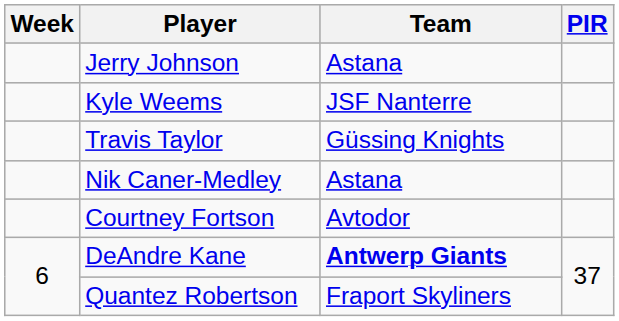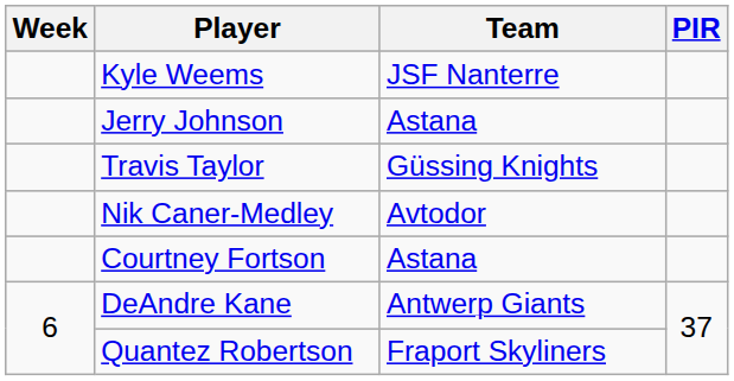 <table class="wikitable sortable">
 <tr>
 <th>Week</th>
 <th width=150>Player</th>
 <th width=150>Team</th>
 <th><a href='#'>PIR</a></th>
 </tr>
 <tr>
 <td></td>
-<td> <a href='#'>Jerry Johnson</a></td>
-<td> <a href='#'>Astana</a></td>
+<td> <a href='#'>Kyle Weems</a></td>
+<td> <a href='#'>JSF Nanterre</a></td>
 <td></td>
 </tr>
 <tr>
 <td></td>
-<td> <a href='#'>Kyle Weems</a></td>
-<td> <a href='#'>JSF Nanterre</a></td>
+<td> <a href='#'>Jerry Johnson</a></td>
+<td> <a href='#'>Astana</a></td>
 <td></td>
 </tr>
 <tr>
 <td></td>
 <td> <a href='#'>Travis Taylor</a></td>
 <td> <a href='#'>Güssing Knights</a></td>
 <td></td>
 </tr>
 <tr>
 <td></td>
 <td> <a href='#'>Nik Caner-Medley</a></td>
-<td> <a href='#'>Astana</a></td>
+<td> <a href='#'>Avtodor</a></td>
 <td></td>
 </tr>
 <tr>
 <td></td>
 <td> <a href='#'>Courtney Fortson</a></td>
-<td> <a href='#'>Avtodor</a></td>
+<td> <a href='#'>Astana</a></td>
 <td></td>
 </tr>
 <tr>
 <td rowspan=2 style="text-align:center;">6</td>
 <td> <a href='#'>DeAndre Kane</a></td>
-<td><strong> <a href='#'>Antwerp Giants</a></strong></td>
+<td> <a href='#'>Antwerp Giants</a></td>
 <td rowspan=2 style="text-align:center;">37</td>
 </tr>
 <tr>
 <td> <a href='#'>Quantez Robertson</a></td>
 <td> <a href='#'>Fraport Skyliners</a></td>
 </tr>
 </table>
